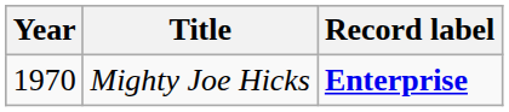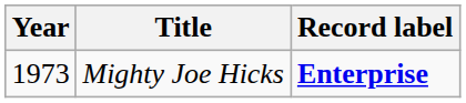 <table class="wikitable sortable">
 <tr>
 <th>Year</th>
 <th>Title</th>
 <th>Record label</th>
 </tr>
 <tr>
-<td>1970</td>
+<td>1973</td>
 <td><em>Mighty Joe Hicks</em></td>
 <td><strong><a href='#'>Enterprise</a></strong></td>
 </tr>
 </table>
